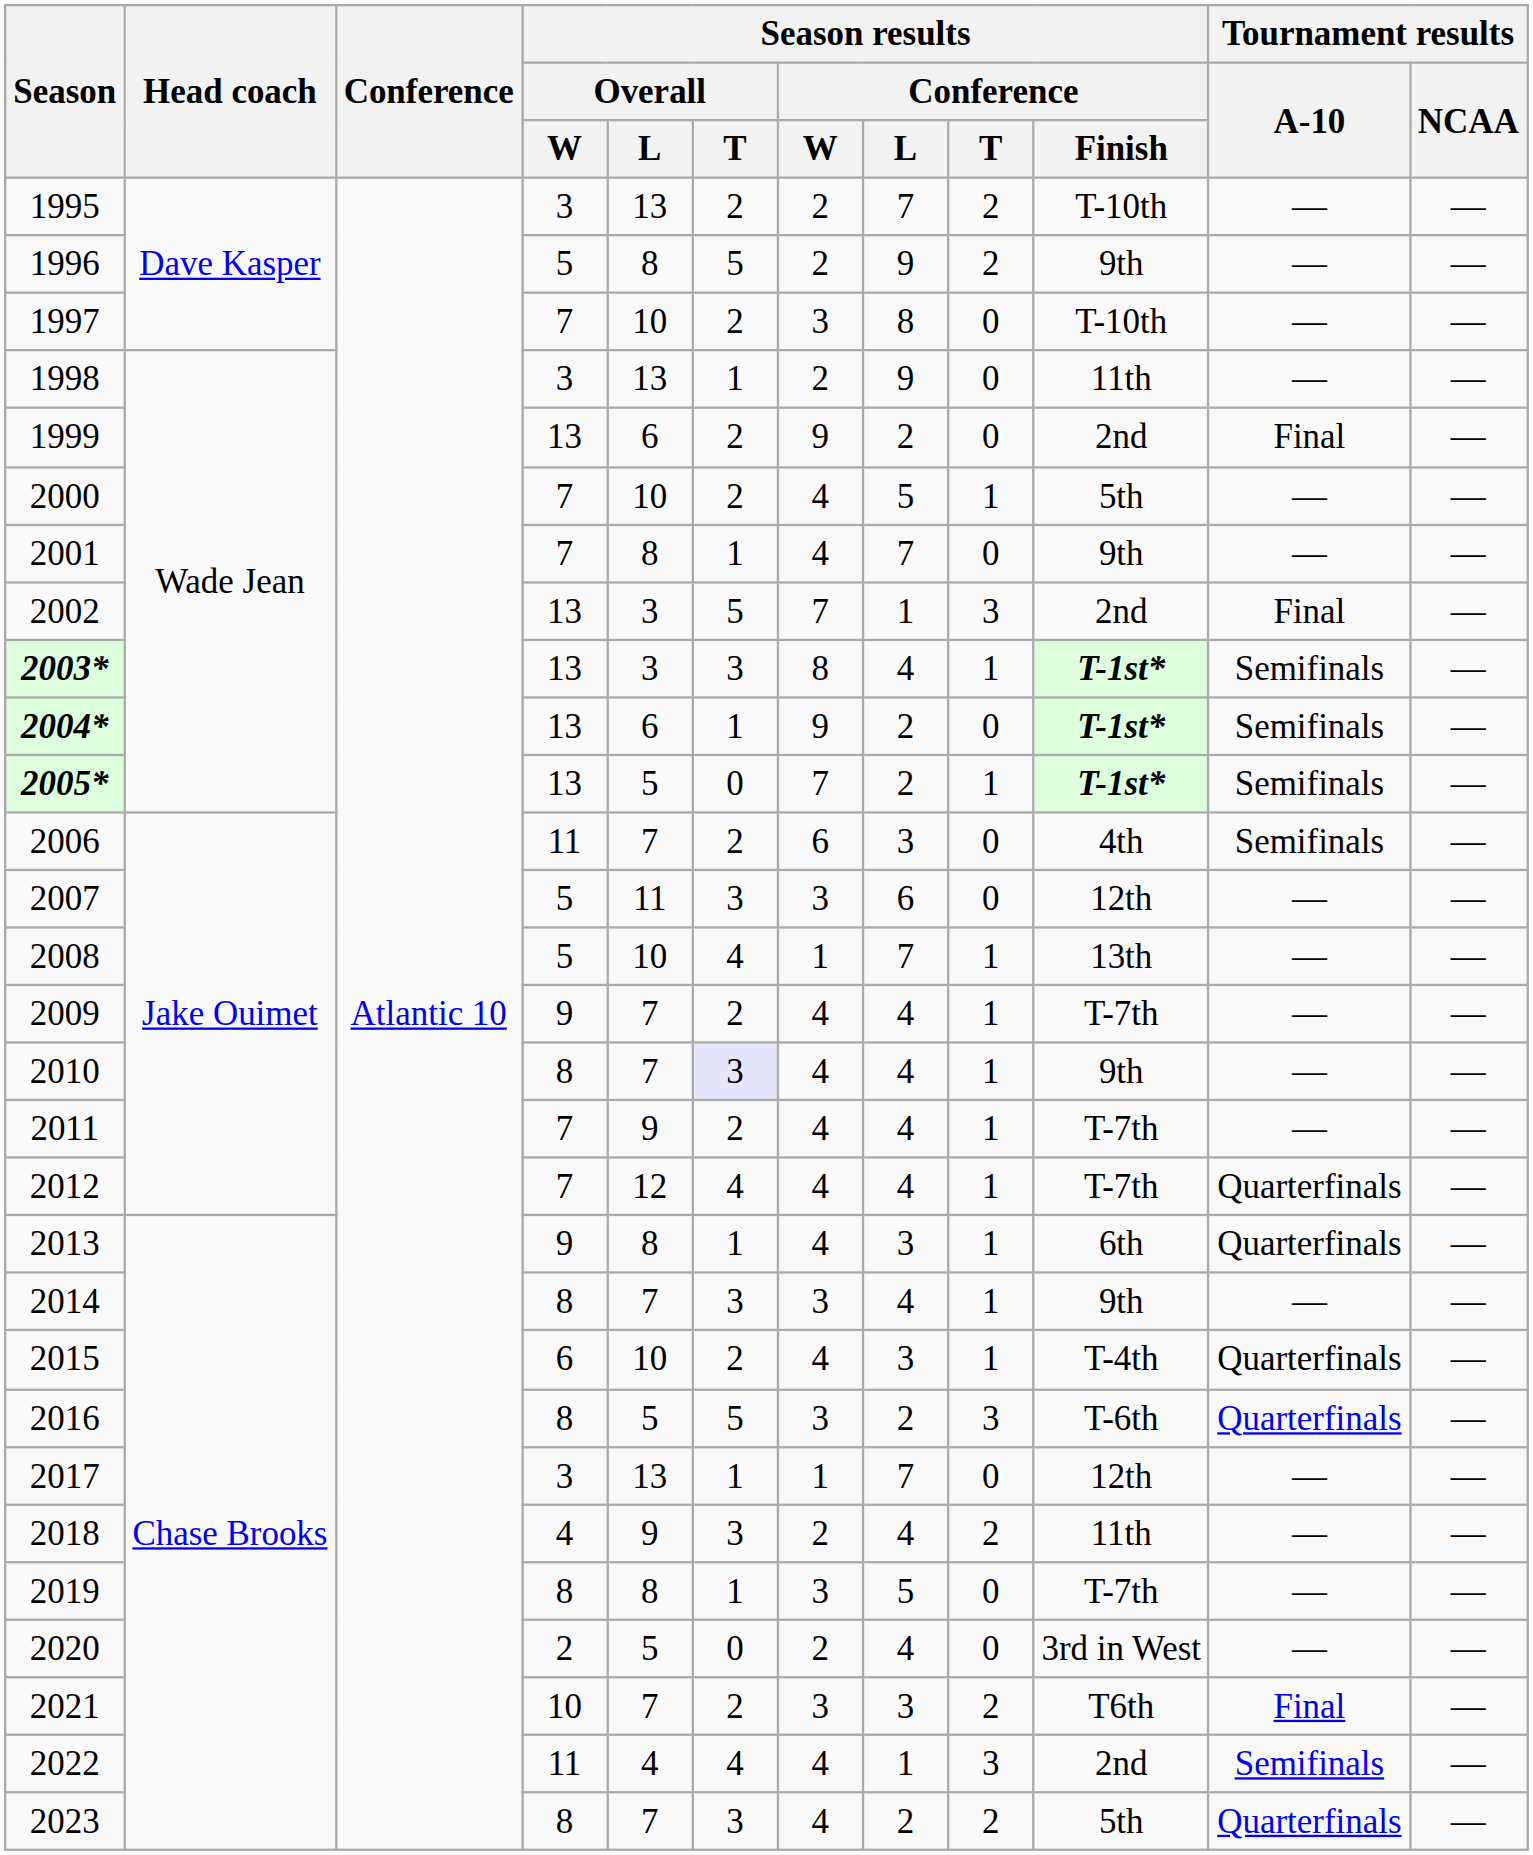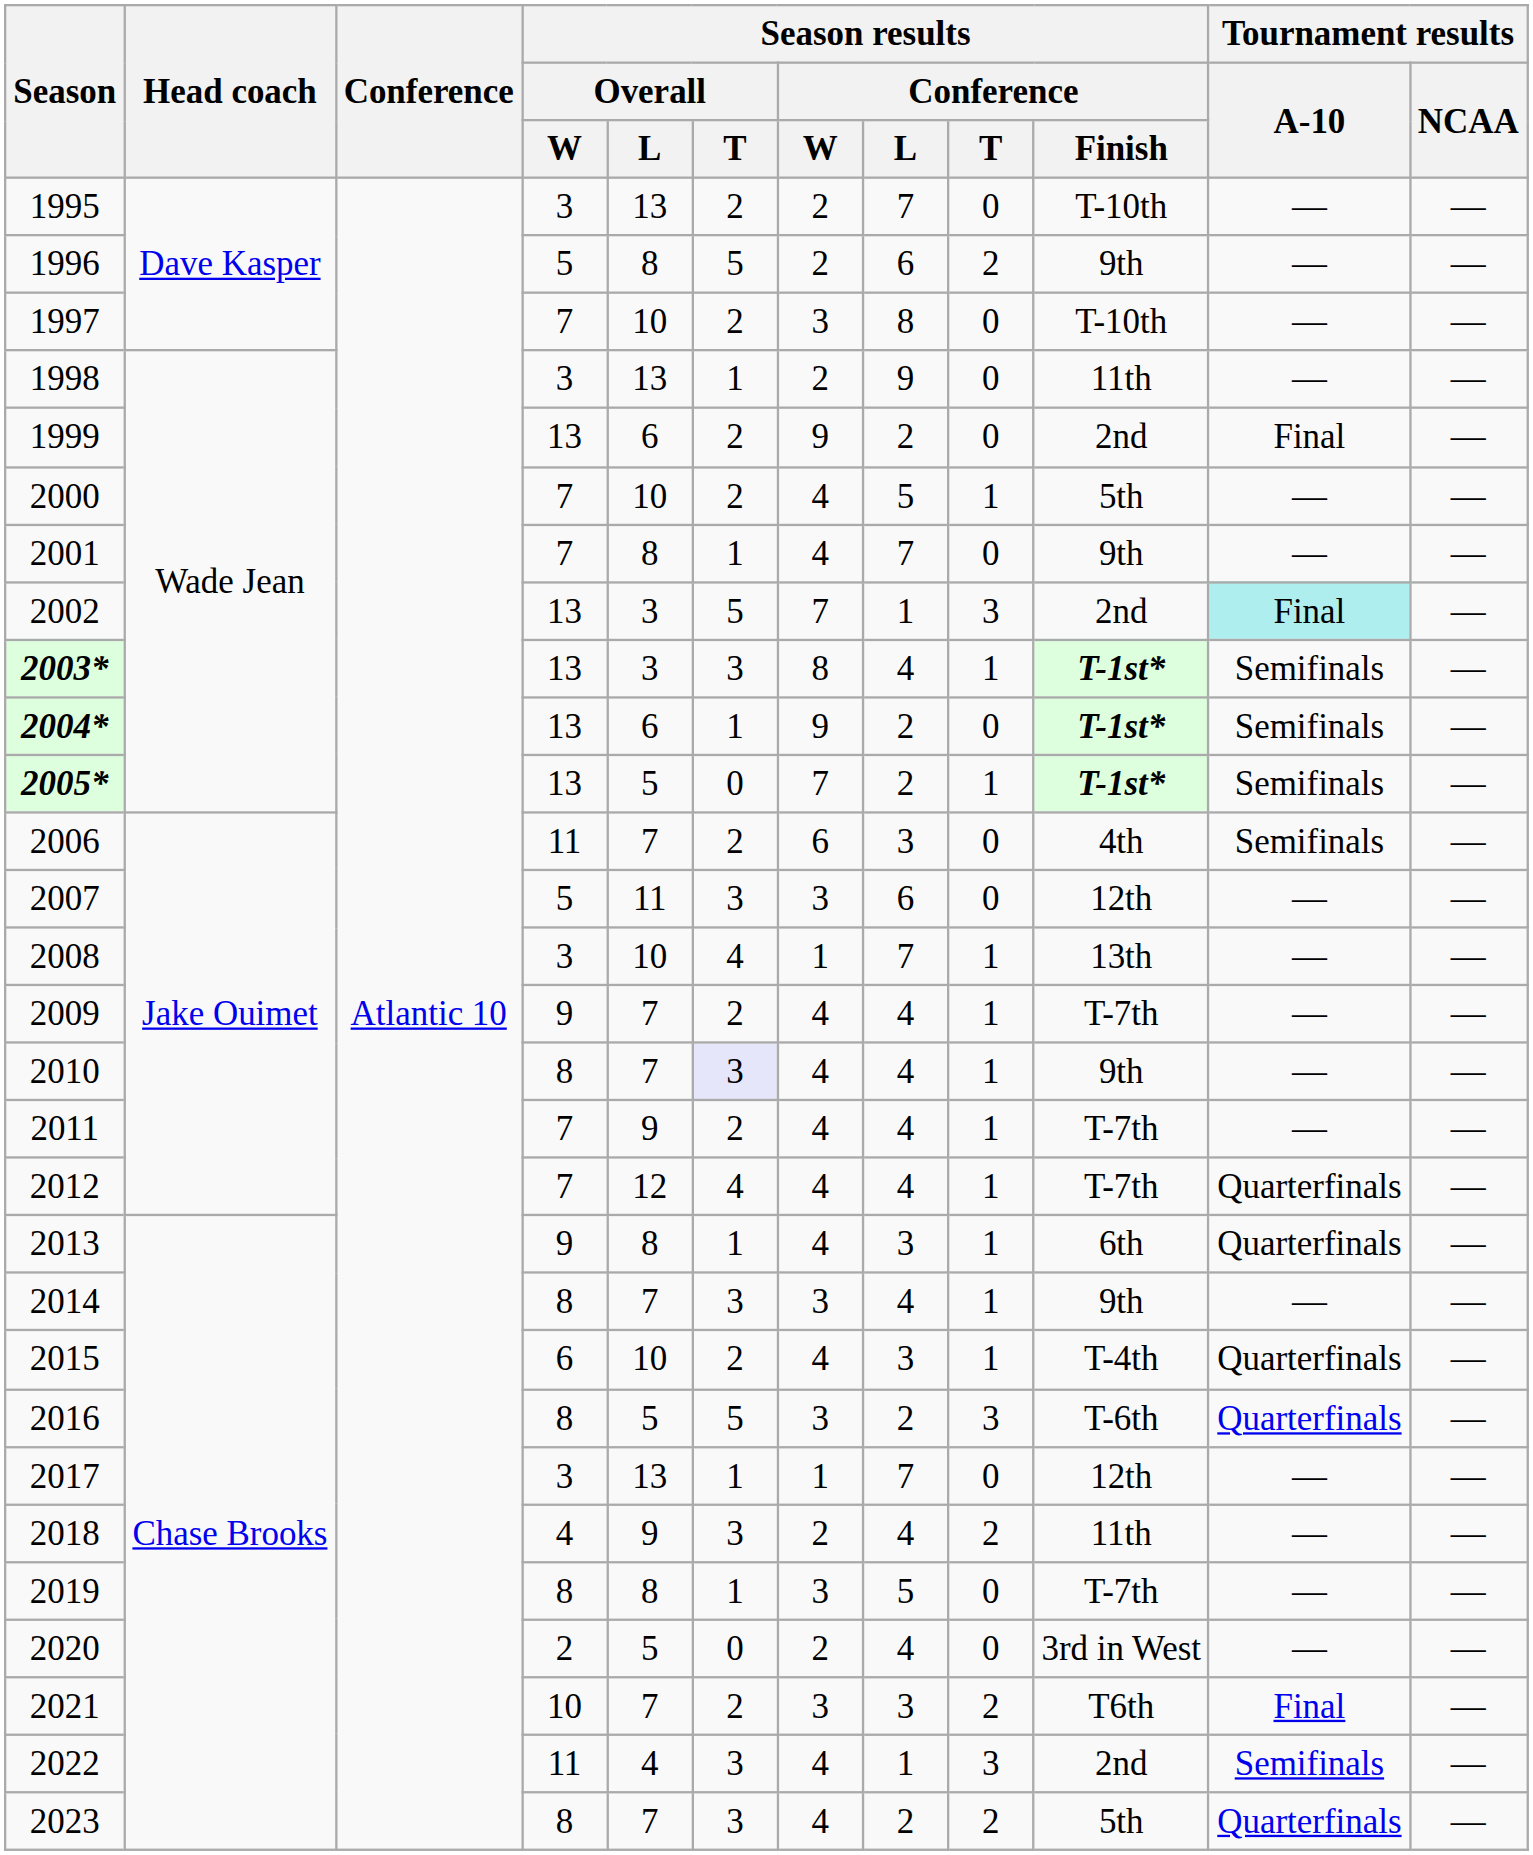 <table class="wikitable" style="font-size: 95%; text-align:center;">
 <tr>
 <th rowspan=3>Season</th>
 <th rowspan=3>Head coach</th>
 <th rowspan=3>Conference</th>
 <th colspan=7>Season results</th>
 <th colspan=2>Tournament results</th>
 </tr>
 <tr>
 <th colspan=3>Overall</th>
 <th colspan=4>Conference</th>
 <th rowspan=2>A-10</th>
 <th rowspan=2>NCAA</th>
 </tr>
 <tr>
 <th width=30>W</th>
 <th width=30>L</th>
 <th width=30>T</th>
 <th width=30>W</th>
 <th width=30>L</th>
 <th width=30>T</th>
 <th>Finish</th>
 </tr>
 <tr>
 <td>1995</td>
 <td rowspan="3"><a href='#'>Dave Kasper</a></td>
 <td rowspan="29"><a href='#'>Atlantic 10</a></td>
 <td>3</td>
 <td>13</td>
 <td>2</td>
 <td>2</td>
 <td>7</td>
-<td>2</td>
+<td>0</td>
 <td>T-10th</td>
 <td>—</td>
 <td>—</td>
 </tr>
 <tr>
 <td>1996</td>
 <td>5</td>
 <td>8</td>
 <td>5</td>
 <td>2</td>
-<td>9</td>
+<td>6</td>
 <td>2</td>
 <td>9th</td>
 <td>—</td>
 <td>—</td>
 </tr>
 <tr>
 <td>1997</td>
 <td>7</td>
 <td>10</td>
 <td>2</td>
 <td>3</td>
 <td>8</td>
 <td>0</td>
 <td>T-10th</td>
 <td>—</td>
 <td>—</td>
 </tr>
 <tr>
 <td>1998</td>
 <td rowspan="8">Wade Jean</td>
 <td>3</td>
 <td>13</td>
 <td>1</td>
 <td>2</td>
 <td>9</td>
 <td>0</td>
 <td>11th</td>
 <td>—</td>
 <td>—</td>
 </tr>
 <tr>
 <td>1999</td>
 <td>13</td>
 <td>6</td>
 <td>2</td>
 <td>9</td>
 <td>2</td>
 <td>0</td>
 <td>2nd</td>
 <td>Final</td>
 <td>—</td>
 </tr>
 <tr>
 <td>2000</td>
 <td>7</td>
 <td>10</td>
 <td>2</td>
 <td>4</td>
 <td>5</td>
 <td>1</td>
 <td>5th</td>
 <td>—</td>
 <td>—</td>
 </tr>
 <tr>
 <td>2001</td>
 <td>7</td>
 <td>8</td>
 <td>1</td>
 <td>4</td>
 <td>7</td>
 <td>0</td>
 <td>9th</td>
 <td>—</td>
 <td>—</td>
 </tr>
 <tr>
 <td>2002</td>
 <td>13</td>
 <td>3</td>
 <td>5</td>
 <td>7</td>
 <td>1</td>
 <td>3</td>
 <td>2nd</td>
-<td>Final</td>
+<td style="background: paleturquoise;">Final</td>
 <td>—</td>
 </tr>
 <tr>
 <td bgcolor="#ddffdd"><strong><em>2003*</em></strong></td>
 <td>13</td>
 <td>3</td>
 <td>3</td>
 <td>8</td>
 <td>4</td>
 <td>1</td>
 <td bgcolor="#ddffdd"><strong><em>T-1st*</em></strong></td>
 <td>Semifinals</td>
 <td>—</td>
 </tr>
 <tr>
 <td bgcolor="#ddffdd"><strong><em>2004*</em></strong></td>
 <td>13</td>
 <td>6</td>
 <td>1</td>
 <td>9</td>
 <td>2</td>
 <td>0</td>
 <td bgcolor="#ddffdd"><strong><em>T-1st*</em></strong></td>
 <td>Semifinals</td>
 <td>—</td>
 </tr>
 <tr>
 <td bgcolor="#ddffdd"><strong><em>2005*</em></strong></td>
 <td>13</td>
 <td>5</td>
 <td>0</td>
 <td>7</td>
 <td>2</td>
 <td>1</td>
 <td bgcolor="#ddffdd"><strong><em>T-1st*</em></strong></td>
 <td>Semifinals</td>
 <td>—</td>
 </tr>
 <tr>
 <td>2006</td>
 <td rowspan="7"><a href='#'>Jake Ouimet</a></td>
 <td>11</td>
 <td>7</td>
 <td>2</td>
 <td>6</td>
 <td>3</td>
 <td>0</td>
 <td>4th</td>
 <td>Semifinals</td>
 <td>—</td>
 </tr>
 <tr>
 <td>2007</td>
 <td>5</td>
 <td>11</td>
 <td>3</td>
 <td>3</td>
 <td>6</td>
 <td>0</td>
 <td>12th</td>
 <td>—</td>
 <td>—</td>
 </tr>
 <tr>
 <td>2008</td>
-<td>5</td>
+<td>3</td>
 <td>10</td>
 <td>4</td>
 <td>1</td>
 <td>7</td>
 <td>1</td>
 <td>13th</td>
 <td>—</td>
 <td>—</td>
 </tr>
 <tr>
 <td>2009</td>
 <td>9</td>
 <td>7</td>
 <td>2</td>
 <td>4</td>
 <td>4</td>
 <td>1</td>
 <td>T-7th</td>
 <td>—</td>
 <td>—</td>
 </tr>
 <tr>
 <td>2010</td>
 <td>8</td>
 <td>7</td>
 <td style="background: lavender;">3</td>
 <td>4</td>
 <td>4</td>
 <td>1</td>
 <td>9th</td>
 <td>—</td>
 <td>—</td>
 </tr>
 <tr>
 <td>2011</td>
 <td>7</td>
 <td>9</td>
 <td>2</td>
 <td>4</td>
 <td>4</td>
 <td>1</td>
 <td>T-7th</td>
 <td>—</td>
 <td>—</td>
 </tr>
 <tr>
 <td>2012</td>
 <td>7</td>
 <td>12</td>
 <td>4</td>
 <td>4</td>
 <td>4</td>
 <td>1</td>
 <td>T-7th</td>
 <td>Quarterfinals</td>
 <td>—</td>
 </tr>
 <tr>
 <td>2013</td>
 <td rowspan="11"><a href='#'>Chase Brooks</a></td>
 <td>9</td>
 <td>8</td>
 <td>1</td>
 <td>4</td>
 <td>3</td>
 <td>1</td>
 <td>6th</td>
 <td>Quarterfinals</td>
 <td>—</td>
 </tr>
 <tr>
 <td>2014</td>
 <td>8</td>
 <td>7</td>
 <td>3</td>
 <td>3</td>
 <td>4</td>
 <td>1</td>
 <td>9th</td>
 <td>—</td>
 <td>—</td>
 </tr>
 <tr>
 <td>2015</td>
 <td>6</td>
 <td>10</td>
 <td>2</td>
 <td>4</td>
 <td>3</td>
 <td>1</td>
 <td>T-4th</td>
 <td>Quarterfinals</td>
 <td>—</td>
 </tr>
 <tr>
 <td>2016</td>
 <td>8</td>
 <td>5</td>
 <td>5</td>
 <td>3</td>
 <td>2</td>
 <td>3</td>
 <td>T-6th</td>
 <td><a href='#'>Quarterfinals</a></td>
 <td>—</td>
 </tr>
 <tr>
 <td>2017</td>
 <td>3</td>
 <td>13</td>
 <td>1</td>
 <td>1</td>
 <td>7</td>
 <td>0</td>
 <td>12th</td>
 <td>—</td>
 <td>—</td>
 </tr>
 <tr>
 <td>2018</td>
 <td>4</td>
 <td>9</td>
 <td>3</td>
 <td>2</td>
 <td>4</td>
 <td>2</td>
 <td>11th</td>
 <td>—</td>
 <td>—</td>
 </tr>
 <tr>
 <td>2019</td>
 <td>8</td>
 <td>8</td>
 <td>1</td>
 <td>3</td>
 <td>5</td>
 <td>0</td>
 <td>T-7th</td>
 <td>—</td>
 <td>—</td>
 </tr>
 <tr>
 <td>2020</td>
 <td>2</td>
 <td>5</td>
 <td>0</td>
 <td>2</td>
 <td>4</td>
 <td>0</td>
 <td>3rd in West</td>
 <td>—</td>
 <td>—</td>
 </tr>
 <tr>
 <td>2021</td>
 <td>10</td>
 <td>7</td>
 <td>2</td>
 <td>3</td>
 <td>3</td>
 <td>2</td>
 <td>T6th</td>
 <td><a href='#'>Final</a></td>
 <td>—</td>
 </tr>
 <tr>
 <td>2022</td>
 <td>11</td>
 <td>4</td>
-<td>4</td>
+<td>3</td>
 <td>4</td>
 <td>1</td>
 <td>3</td>
 <td>2nd</td>
 <td><a href='#'>Semifinals</a></td>
 <td>—</td>
 </tr>
 <tr>
 <td>2023</td>
 <td>8</td>
 <td>7</td>
 <td>3</td>
 <td>4</td>
 <td>2</td>
 <td>2</td>
 <td>5th</td>
 <td><a href='#'>Quarterfinals</a></td>
 <td>—</td>
 </tr>
 </table>
